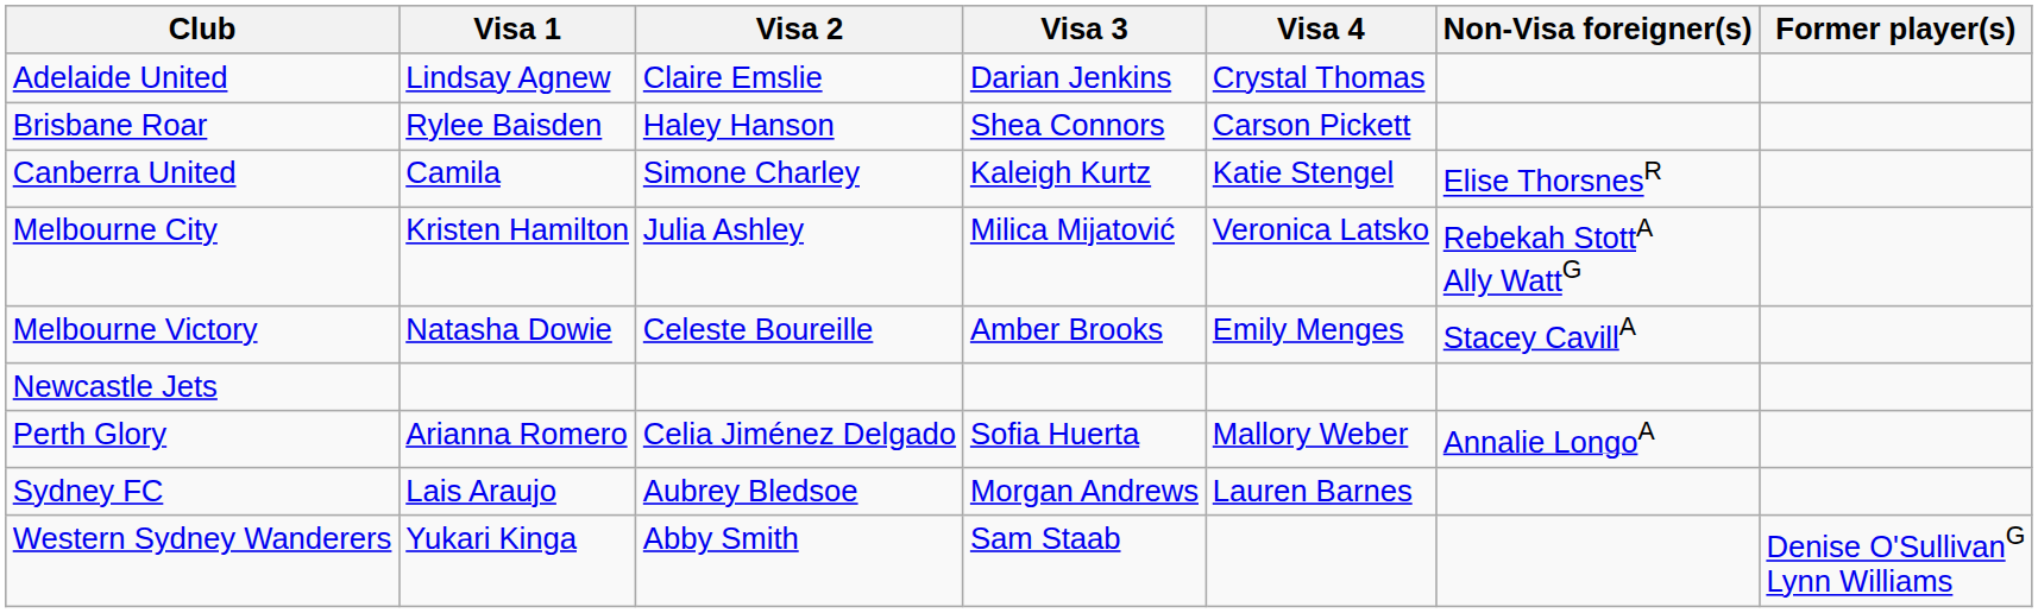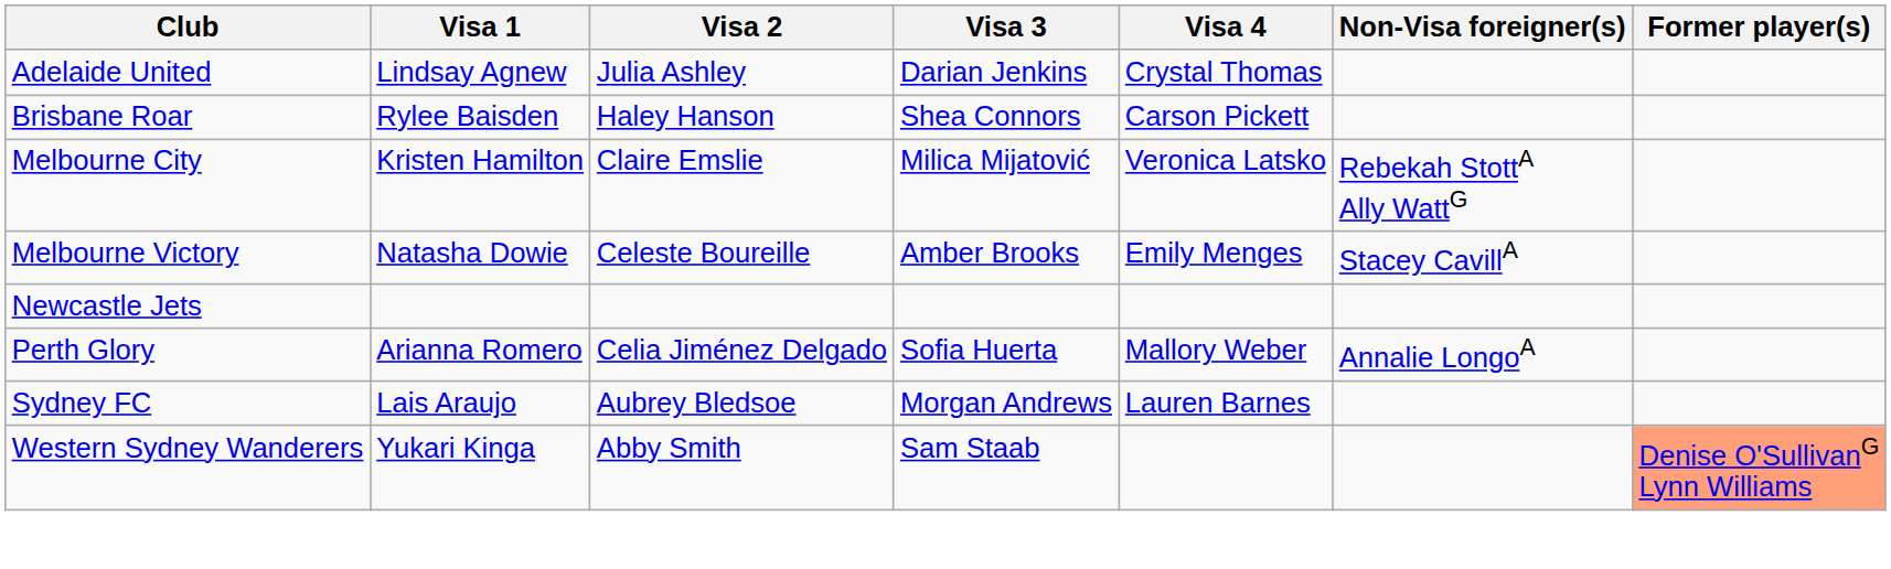 <table class="wikitable sortable">
 <tr>
 <th>Club</th>
 <th>Visa 1</th>
 <th>Visa 2</th>
 <th>Visa 3</th>
 <th>Visa 4</th>
 <th>Non-Visa foreigner(s)</th>
 <th>Former player(s)</th>
 </tr>
 <tr style="vertical-align:top;">
 <td><a href='#'>Adelaide United</a></td>
 <td> <a href='#'>Lindsay Agnew</a></td>
-<td> <a href='#'>Claire Emslie</a></td>
+<td> <a href='#'>Julia Ashley</a></td>
 <td> <a href='#'>Darian Jenkins</a></td>
 <td> <a href='#'>Crystal Thomas</a></td>
 <td></td>
 <td></td>
 </tr>
 <tr style="vertical-align:top;">
 <td><a href='#'>Brisbane Roar</a></td>
 <td> <a href='#'>Rylee Baisden</a></td>
 <td> <a href='#'>Haley Hanson</a></td>
 <td> <a href='#'>Shea Connors</a></td>
 <td> <a href='#'>Carson Pickett</a></td>
 <td></td>
 <td></td>
 </tr>
 <tr style="vertical-align:top;">
-<td><a href='#'>Canberra United</a></td>
-<td> <a href='#'>Camila</a></td>
-<td> <a href='#'>Simone Charley</a></td>
-<td> <a href='#'>Kaleigh Kurtz</a></td>
-<td> <a href='#'>Katie Stengel</a></td>
-<td> <a href='#'>Elise Thorsnes</a><sup>R</sup></td>
-<td></td>
-</tr>
-<tr style="vertical-align:top;">
 <td><a href='#'>Melbourne City</a></td>
 <td> <a href='#'>Kristen Hamilton</a></td>
-<td> <a href='#'>Julia Ashley</a></td>
+<td> <a href='#'>Claire Emslie</a></td>
 <td> <a href='#'>Milica Mijatović</a></td>
 <td> <a href='#'>Veronica Latsko</a></td>
 <td> <a href='#'>Rebekah Stott</a><sup>A</sup> <br> <a href='#'>Ally Watt</a><sup>G</sup></td>
 <td></td>
 </tr>
 <tr style="vertical-align:top;">
 <td><a href='#'>Melbourne Victory</a></td>
 <td> <a href='#'>Natasha Dowie</a></td>
 <td> <a href='#'>Celeste Boureille</a></td>
 <td> <a href='#'>Amber Brooks</a></td>
 <td> <a href='#'>Emily Menges</a></td>
 <td> <a href='#'>Stacey Cavill</a><sup>A</sup></td>
 <td></td>
 </tr>
 <tr style="vertical-align:top;">
 <td><a href='#'>Newcastle Jets</a></td>
 <td></td>
 <td></td>
 <td></td>
 <td></td>
 <td></td>
 <td></td>
 </tr>
 <tr style="vertical-align:top;">
 <td><a href='#'>Perth Glory</a></td>
 <td> <a href='#'>Arianna Romero</a></td>
 <td> <a href='#'>Celia Jiménez Delgado</a></td>
 <td> <a href='#'>Sofia Huerta</a></td>
 <td> <a href='#'>Mallory Weber</a></td>
 <td> <a href='#'>Annalie Longo</a><sup>A</sup></td>
 <td></td>
 </tr>
 <tr style="vertical-align:top;">
 <td><a href='#'>Sydney FC</a></td>
 <td> <a href='#'>Lais Araujo</a></td>
 <td> <a href='#'>Aubrey Bledsoe</a></td>
 <td> <a href='#'>Morgan Andrews</a></td>
 <td> <a href='#'>Lauren Barnes</a></td>
 <td></td>
 <td></td>
 </tr>
 <tr style="vertical-align:top;">
 <td><a href='#'>Western Sydney Wanderers</a></td>
 <td> <a href='#'>Yukari Kinga</a></td>
 <td> <a href='#'>Abby Smith</a></td>
 <td> <a href='#'>Sam Staab</a></td>
 <td></td>
 <td></td>
-<td> <a href='#'>Denise O'Sullivan</a><sup>G</sup> <br> <a href='#'>Lynn Williams</a></td>
+<td style="background: lightsalmon;"> <a href='#'>Denise O'Sullivan</a><sup>G</sup> <br> <a href='#'>Lynn Williams</a></td>
 </tr>
 </table>
